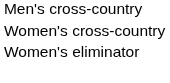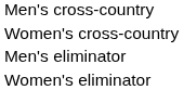 <table>
 <tr>
 <td>Men's cross-country</td>
 <td></td>
 <td></td>
 <td></td>
 </tr>
 <tr>
 <td>Women's cross-country</td>
 <td></td>
 <td></td>
 <td></td>
 </tr>
 <tr>
+<td>Men's eliminator</td>
+<td></td>
+<td></td>
+<td></td>
+</tr>
+<tr>
 <td>Women's eliminator</td>
 <td></td>
 <td></td>
 <td></td>
 </tr>
 </table>
